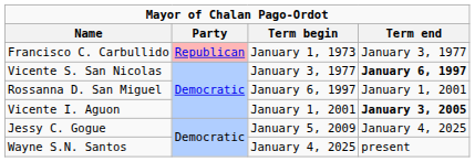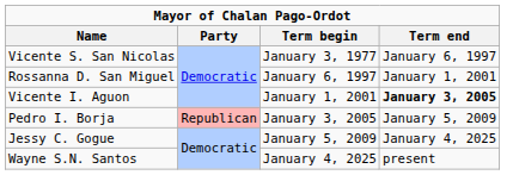 <table class="wikitable">
 <tr>
 <td colspan="4" align=center><strong>Mayor of Chalan Pago-Ordot</strong></td>
 </tr>
 <tr>
 <th>Name</th>
 <th>Party</th>
 <th>Term begin</th>
 <th>Term end</th>
 </tr>
 <tr>
-<td>Francisco C. Carbullido</td>
-<td style="background-color: #FFB6B6";><a href='#'>Republican</a></td>
-<td>January 1, 1973</td>
-<td>January 3, 1977</td>
-</tr>
-<tr>
 <td>Vicente S. San Nicolas</td>
 <td style="background-color: #B0CEFF"; rowspan="3"><a href='#'>Democratic</a></td>
 <td>January 3, 1977</td>
-<td><strong>January 6, 1997</strong></td>
+<td>January 6, 1997</td>
 </tr>
 <tr>
 <td>Rossanna D. San Miguel</td>
 <td>January 6, 1997</td>
 <td>January 1, 2001</td>
 </tr>
 <tr>
 <td>Vicente I. Aguon</td>
 <td>January 1, 2001</td>
 <td><strong>January 3, 2005</strong></td>
+</tr>
+<tr>
+<td>Pedro I. Borja</td>
+<td style="background-color: #FFB6B6";>Republican</td>
+<td>January 3, 2005</td>
+<td>January 5, 2009</td>
 </tr>
 <tr>
 <td>Jessy C. Gogue</td>
 <td style="background-color: #B0CEFF"; rowspan="2">Democratic</td>
 <td>January 5, 2009</td>
 <td>January 4, 2025</td>
 </tr>
 <tr>
 <td>Wayne S.N. Santos</td>
 <td>January 4, 2025</td>
 <td>present</td>
 </tr>
 </table>
